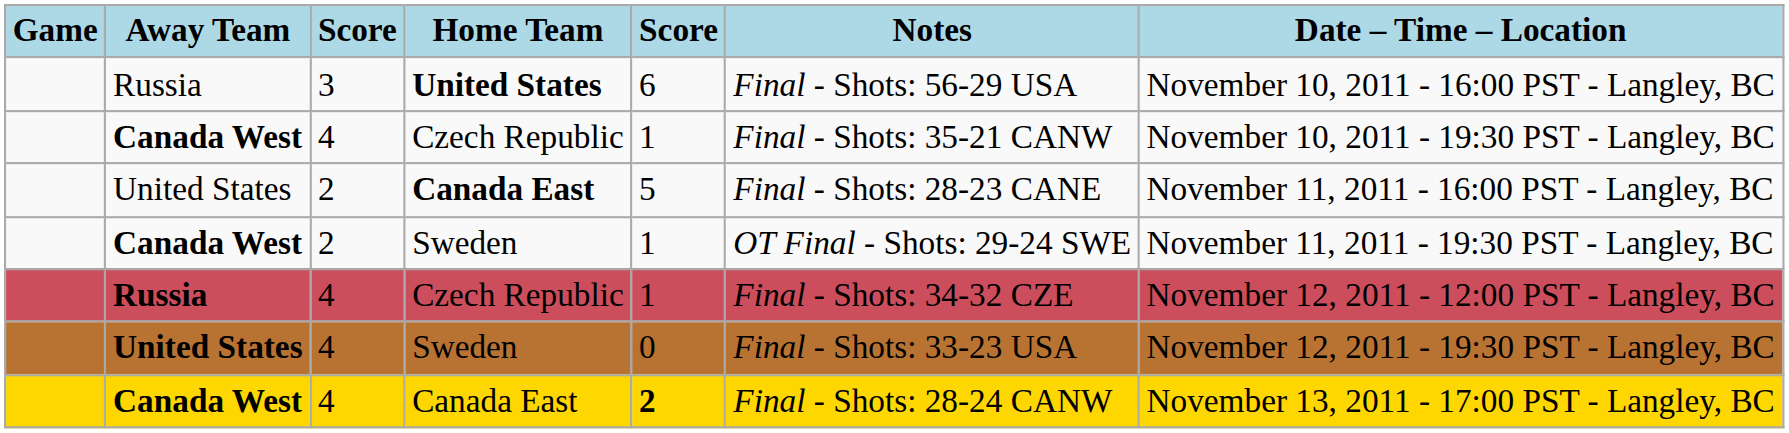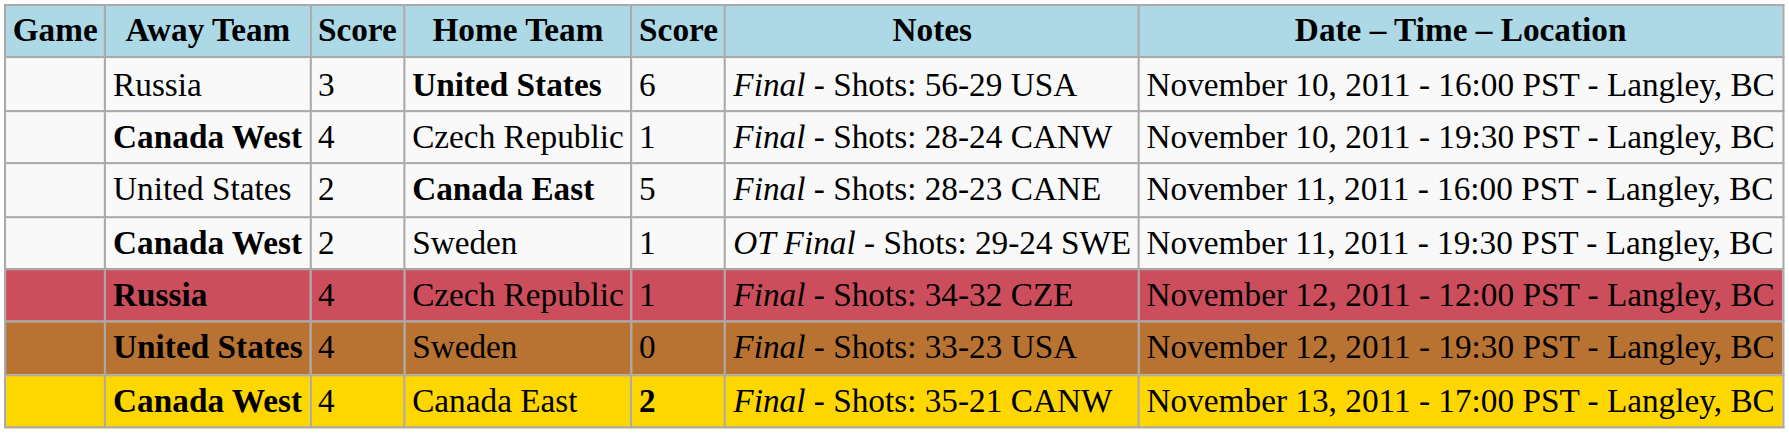 <table class="wikitable">
 <tr>
 <th style="background:lightblue;">Game</th>
 <th style="background:lightblue;">Away Team</th>
 <th style="background:lightblue;">Score</th>
 <th style="background:lightblue;">Home Team</th>
 <th style="background:lightblue;">Score</th>
 <th style="background:lightblue;">Notes</th>
 <th style="background:lightblue;">Date – Time – Location</th>
 </tr>
 <tr>
 <td></td>
 <td>Russia</td>
 <td>3</td>
 <td><strong>United States</strong></td>
 <td>6</td>
 <td><em>Final</em> - Shots: 56-29 USA</td>
 <td>November 10, 2011 - 16:00 PST - Langley, BC</td>
 </tr>
 <tr>
 <td></td>
 <td><strong>Canada West</strong></td>
 <td>4</td>
 <td>Czech Republic</td>
 <td>1</td>
-<td><em>Final</em> - Shots: 35-21 CANW</td>
+<td><em>Final</em> - Shots: 28-24 CANW</td>
 <td>November 10, 2011 - 19:30 PST - Langley, BC</td>
 </tr>
 <tr>
 <td></td>
 <td>United States</td>
 <td>2</td>
 <td><strong>Canada East</strong></td>
 <td>5</td>
 <td><em>Final</em> - Shots: 28-23 CANE</td>
 <td>November 11, 2011 - 16:00 PST - Langley, BC</td>
 </tr>
 <tr>
 <td></td>
 <td><strong>Canada West</strong></td>
 <td>2</td>
 <td>Sweden</td>
 <td>1</td>
 <td><em>OT Final</em> - Shots: 29-24 SWE</td>
 <td>November 11, 2011 - 19:30 PST - Langley, BC</td>
 </tr>
 <tr bgcolor= "CC4E5C">
 <td></td>
 <td><strong>Russia</strong></td>
 <td>4</td>
 <td>Czech Republic</td>
 <td>1</td>
 <td><em>Final</em> - Shots: 34-32 CZE</td>
 <td>November 12, 2011 - 12:00 PST - Langley, BC</td>
 </tr>
 <tr bgcolor= "B87333">
 <td></td>
 <td><strong>United States</strong></td>
 <td>4</td>
 <td>Sweden</td>
 <td>0</td>
 <td><em>Final</em> - Shots: 33-23 USA</td>
 <td>November 12, 2011 - 19:30 PST - Langley, BC</td>
 </tr>
 <tr bgcolor= "FFD700">
 <td></td>
 <td><strong>Canada West</strong></td>
 <td>4</td>
 <td>Canada East</td>
 <td><strong>2</strong></td>
-<td><em>Final</em> - Shots: 28-24 CANW</td>
+<td><em>Final</em> - Shots: 35-21 CANW</td>
 <td>November 13, 2011 - 17:00 PST - Langley, BC</td>
 </tr>
 </table>
